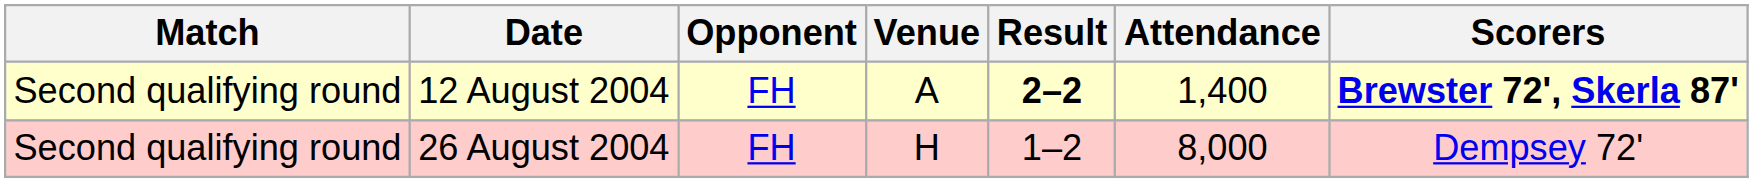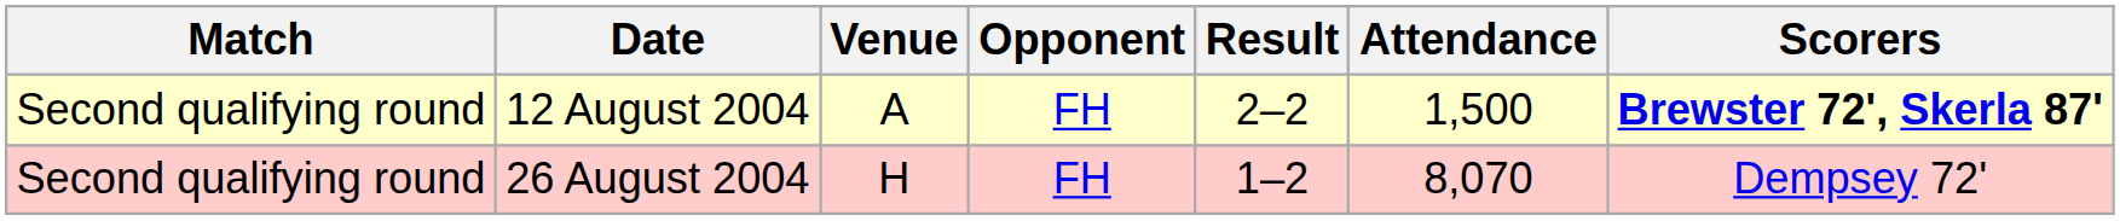 <table class="wikitable" style="font-size:100%; text-align:center">
 <tr>
 <th>Match</th>
 <th>Date</th>
+<th>Venue</th>
 <th>Opponent</th>
-<th>Venue</th>
 <th>Result</th>
 <th>Attendance</th>
 <th>Scorers</th>
 </tr>
 <tr style="background: #FFFFCC;">
 <td>Second qualifying round</td>
 <td>12 August 2004</td>
+<td>A</td>
 <td> <a href='#'>FH</a></td>
-<td>A</td>
-<td><strong>2–2</strong></td>
-<td>1,400</td>
+<td>2–2</td>
+<td>1,500</td>
 <td><strong><a href='#'>Brewster</a> 72', <a href='#'>Skerla</a> 87'</strong></td>
 </tr>
 <tr style="background: #FFCCCC;">
 <td>Second qualifying round</td>
 <td>26 August 2004</td>
+<td>H</td>
 <td> <a href='#'>FH</a></td>
-<td>H</td>
 <td>1–2</td>
-<td>8,000</td>
+<td>8,070</td>
 <td><a href='#'>Dempsey</a> 72'</td>
 </tr>
 </table>
